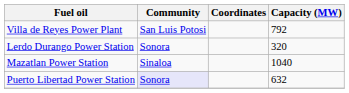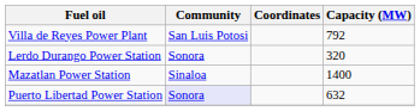 <table class="wikitable sortable">
 <tr>
 <th>Fuel oil</th>
 <th>Community</th>
 <th>Coordinates</th>
 <th>Capacity (<a href='#'>MW</a>)</th>
 </tr>
 <tr>
 <td><a href='#'>Villa de Reyes Power Plant</a></td>
 <td><a href='#'>San Luis Potosi</a></td>
 <td></td>
 <td>792</td>
 </tr>
 <tr>
 <td><a href='#'>Lerdo Durango Power Station</a></td>
 <td><a href='#'>Sonora</a></td>
 <td></td>
 <td>320</td>
 </tr>
 <tr>
 <td><a href='#'>Mazatlan Power Station</a></td>
 <td><a href='#'>Sinaloa</a></td>
 <td></td>
-<td>1040</td>
+<td>1400</td>
 </tr>
 <tr>
 <td><a href='#'>Puerto Libertad Power Station</a></td>
 <td style="background: lavender;"><a href='#'>Sonora</a></td>
 <td></td>
 <td>632</td>
 </tr>
 <tr>
 </tr>
 </table>
